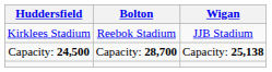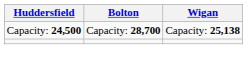 <table class="wikitable" style="text-align:center">
 <tr>
 <th><a href='#'>Huddersfield</a></th>
 <th><a href='#'>Bolton</a></th>
 <th><a href='#'>Wigan</a></th>
-</tr>
-<tr>
-<td><a href='#'>Kirklees Stadium</a></td>
-<td><a href='#'>Reebok Stadium</a></td>
-<td><a href='#'>JJB Stadium</a></td>
 </tr>
 <tr>
 <td>Capacity: <strong>24,500</strong></td>
 <td>Capacity: <strong>28,700</strong></td>
 <td>Capacity: <strong>25,138</strong></td>
 </tr>
 <tr>
 <td></td>
 <td></td>
 <td></td>
 </tr>
 </table>
